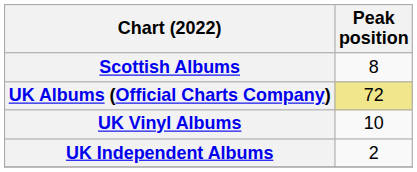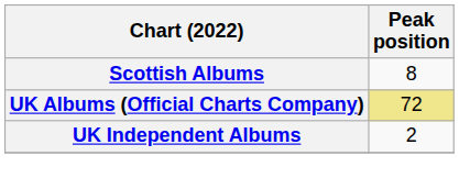 <table class="wikitable sortable plainrowheaders" style="text-align:center">
 <tr>
 <th scope="col">Chart (2022)</th>
 <th scope="col">Peak<br>position</th>
 </tr>
 <tr>
 <th scope="row"><a href='#'>Scottish Albums</a></th>
 <td>8</td>
 </tr>
 <tr>
 <th scope="row"><a href='#'>UK Albums</a> (<a href='#'>Official Charts Company</a>)</th>
 <td style="background: khaki;">72</td>
 </tr>
 <tr>
-<th scope="row"><a href='#'>UK Vinyl Albums</a></th>
-<td>10</td>
-</tr>
-<tr>
 <th scope="row"><a href='#'>UK Independent Albums</a></th>
 <td>2</td>
 </tr>
 <tr>
 </tr>
 </table>
